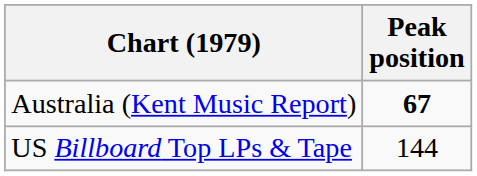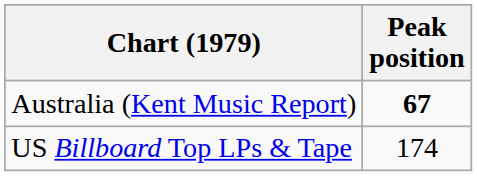 <table class="wikitable">
 <tr>
 <th>Chart (1979)</th>
 <th>Peak<br>position</th>
 </tr>
 <tr>
 <td>Australia (<a href='#'>Kent Music Report</a>)</td>
 <td align="center"><strong>67</strong></td>
 </tr>
 <tr>
 <td>US <a href='#'><em>Billboard</em> Top LPs & Tape</a></td>
-<td align="center">144</td>
+<td align="center">174</td>
 </tr>
 </table>
